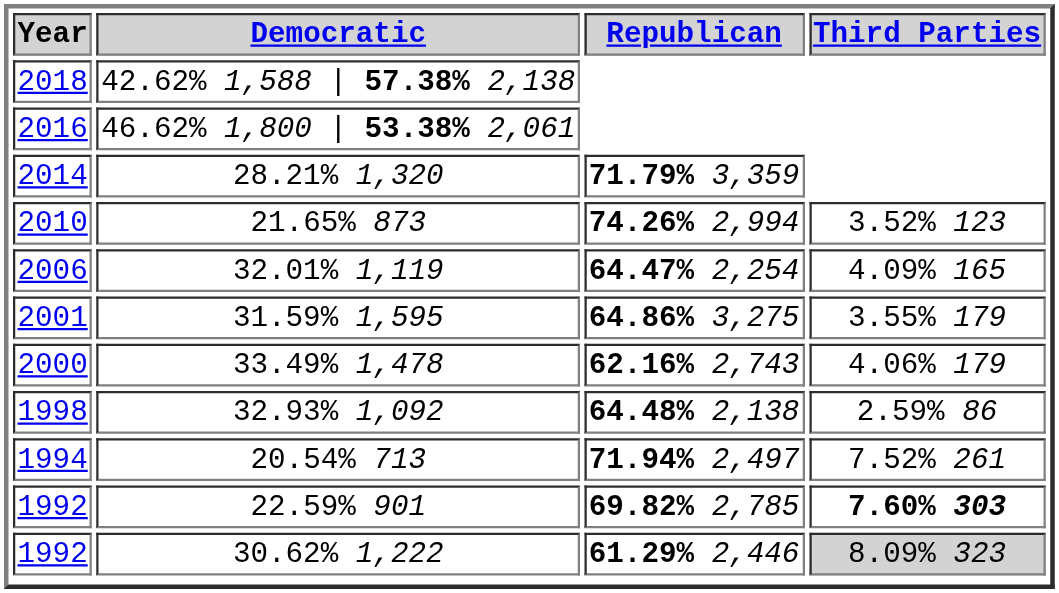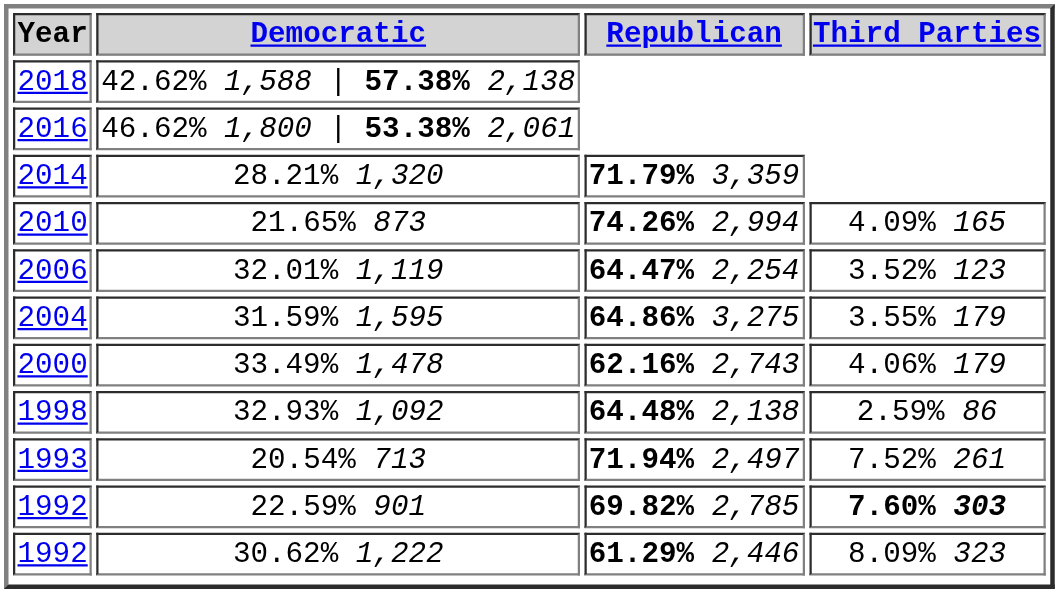 <table border = "2">
 <tr style="background:lightgrey;">
 <th>Year</th>
 <th><a href='#'>Democratic</a></th>
 <th><a href='#'>Republican</a></th>
 <th><a href='#'>Third Parties</a></th>
 </tr>
 <tr>
 <td align="center" ><a href='#'>2018</a></td>
 <td align="center" >42.62% <em>1,588</em> | <strong>57.38%</strong> <em>2,138</em></td>
 </tr>
 <tr>
 <td align="center" ><a href='#'>2016</a></td>
 <td align="center" >46.62% <em>1,800</em> | <strong>53.38%</strong> <em>2,061</em></td>
 </tr>
 <tr>
 <td align="center" ><a href='#'>2014</a></td>
 <td align="center" >28.21% <em>1,320</em></td>
 <td align="center" ><strong>71.79%</strong> <em>3,359</em></td>
 </tr>
 <tr>
 <td align="center" ><a href='#'>2010</a></td>
 <td align="center" >21.65% <em>873</em></td>
 <td align="center" ><strong>74.26%</strong> <em>2,994</em></td>
-<td align="center" >3.52% <em>123</em></td>
+<td align="center" >4.09% <em>165</em></td>
 </tr>
 <tr>
 <td align="center" ><a href='#'>2006</a></td>
 <td align="center" >32.01% <em>1,119</em></td>
 <td align="center" ><strong>64.47%</strong> <em>2,254</em></td>
-<td align="center" >4.09% <em>165</em></td>
+<td align="center" >3.52% <em>123</em></td>
 </tr>
 <tr>
-<td align="center" ><a href='#'>2001</a></td>
+<td align="center" ><a href='#'>2004</a></td>
 <td align="center" >31.59% <em>1,595</em></td>
 <td align="center" ><strong>64.86%</strong> <em>3,275</em></td>
 <td align="center" >3.55% <em>179</em></td>
 </tr>
 <tr>
 <td align="center" ><a href='#'>2000</a></td>
 <td align="center" >33.49% <em>1,478</em></td>
 <td align="center" ><strong>62.16%</strong> <em>2,743</em></td>
 <td align="center" >4.06% <em>179</em></td>
 </tr>
 <tr>
 <td align="center" ><a href='#'>1998</a></td>
 <td align="center" >32.93% <em>1,092</em></td>
 <td align="center" ><strong>64.48%</strong> <em>2,138</em></td>
 <td align="center" >2.59% <em>86</em></td>
 </tr>
 <tr>
-<td align="center" ><a href='#'>1994</a></td>
+<td align="center" ><a href='#'>1993</a></td>
 <td align="center" >20.54% <em>713</em></td>
 <td align="center" ><strong>71.94%</strong> <em>2,497</em></td>
 <td align="center" >7.52% <em>261</em></td>
 </tr>
 <tr>
 <td align="center" ><a href='#'>1992</a></td>
 <td align="center" >22.59% <em>901</em></td>
 <td align="center" ><strong>69.82%</strong> <em>2,785</em></td>
 <td align="center" ><strong>7.60% <em>303</em></strong></td>
 </tr>
 <tr>
 <td align="center" ><a href='#'>1992</a></td>
 <td align="center" >30.62% <em>1,222</em></td>
 <td align="center" ><strong>61.29%</strong> <em>2,446</em></td>
-<td align="center"  style="background: lightgrey;">8.09% <em>323</em></td>
+<td align="center" >8.09% <em>323</em></td>
 </tr>
 <tr>
 </tr>
 </table>
